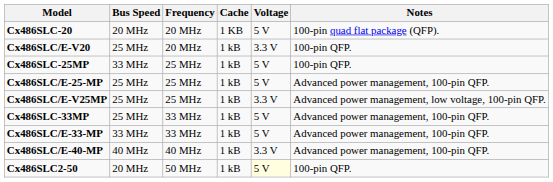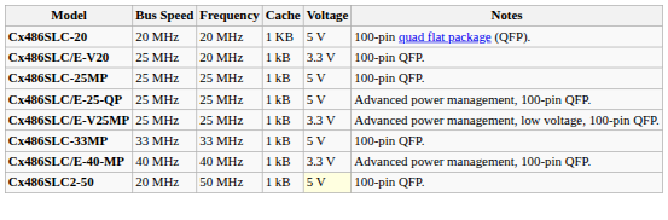 <table class="wikitable">
 <tr>
 <th>Model</th>
 <th>Bus Speed</th>
 <th>Frequency</th>
 <th>Cache</th>
 <th>Voltage</th>
 <th>Notes</th>
 </tr>
 <tr>
 <td><strong>Cx486SLC-20</strong></td>
 <td>20 MHz</td>
 <td>20 MHz</td>
 <td>1 KB</td>
 <td>5 V</td>
 <td>100-pin <a href='#'>quad flat package</a> (QFP).</td>
 </tr>
 <tr>
 <td><strong>Cx486SLC/E-V20</strong></td>
 <td>25 MHz</td>
 <td>20 MHz</td>
 <td>1 kB</td>
 <td>3.3 V</td>
 <td>100-pin QFP.</td>
 </tr>
 <tr>
 <td><strong>Cx486SLC-25MP</strong></td>
-<td>33 MHz</td>
+<td>25 MHz</td>
 <td>25 MHz</td>
 <td>1 kB</td>
 <td>5 V</td>
 <td>100-pin QFP.</td>
 </tr>
 <tr>
-<td><strong>Cx486SLC/E-25-MP</strong></td>
+<td><strong>Cx486SLC/E-25-QP</strong></td>
 <td>25 MHz</td>
 <td>25 MHz</td>
 <td>1 kB</td>
 <td>5 V</td>
 <td>Advanced power management, 100-pin QFP.</td>
 </tr>
 <tr>
 <td><strong>Cx486SLC/E-V25MP</strong></td>
 <td>25 MHz</td>
 <td>25 MHz</td>
 <td>1 kB</td>
 <td>3.3 V</td>
 <td>Advanced power management, low voltage, 100-pin QFP.</td>
 </tr>
 <tr>
 <td><strong>Cx486SLC-33MP</strong></td>
-<td>25 MHz</td>
-<td>33 MHz</td>
-<td>1 kB</td>
-<td>5 V</td>
-<td>Advanced power management, 100-pin QFP.</td>
-</tr>
-<tr>
-<td><strong>Cx486SLC/E-33-MP</strong></td>
 <td>33 MHz</td>
 <td>33 MHz</td>
 <td>1 kB</td>
 <td>5 V</td>
-<td>Advanced power management, 100-pin QFP.</td>
+<td>100-pin QFP.</td>
 </tr>
 <tr>
 <td><strong>Cx486SLC/E-40-MP</strong></td>
 <td>40 MHz</td>
 <td>40 MHz</td>
 <td>1 kB</td>
 <td>3.3 V</td>
 <td>Advanced power management, 100-pin QFP.</td>
 </tr>
 <tr>
 <td><strong>Cx486SLC2-50</strong></td>
 <td>20 MHz</td>
 <td>50 MHz</td>
 <td>1 kB</td>
 <td style="background: lightyellow;">5 V</td>
 <td>100-pin QFP.</td>
 </tr>
 </table>
